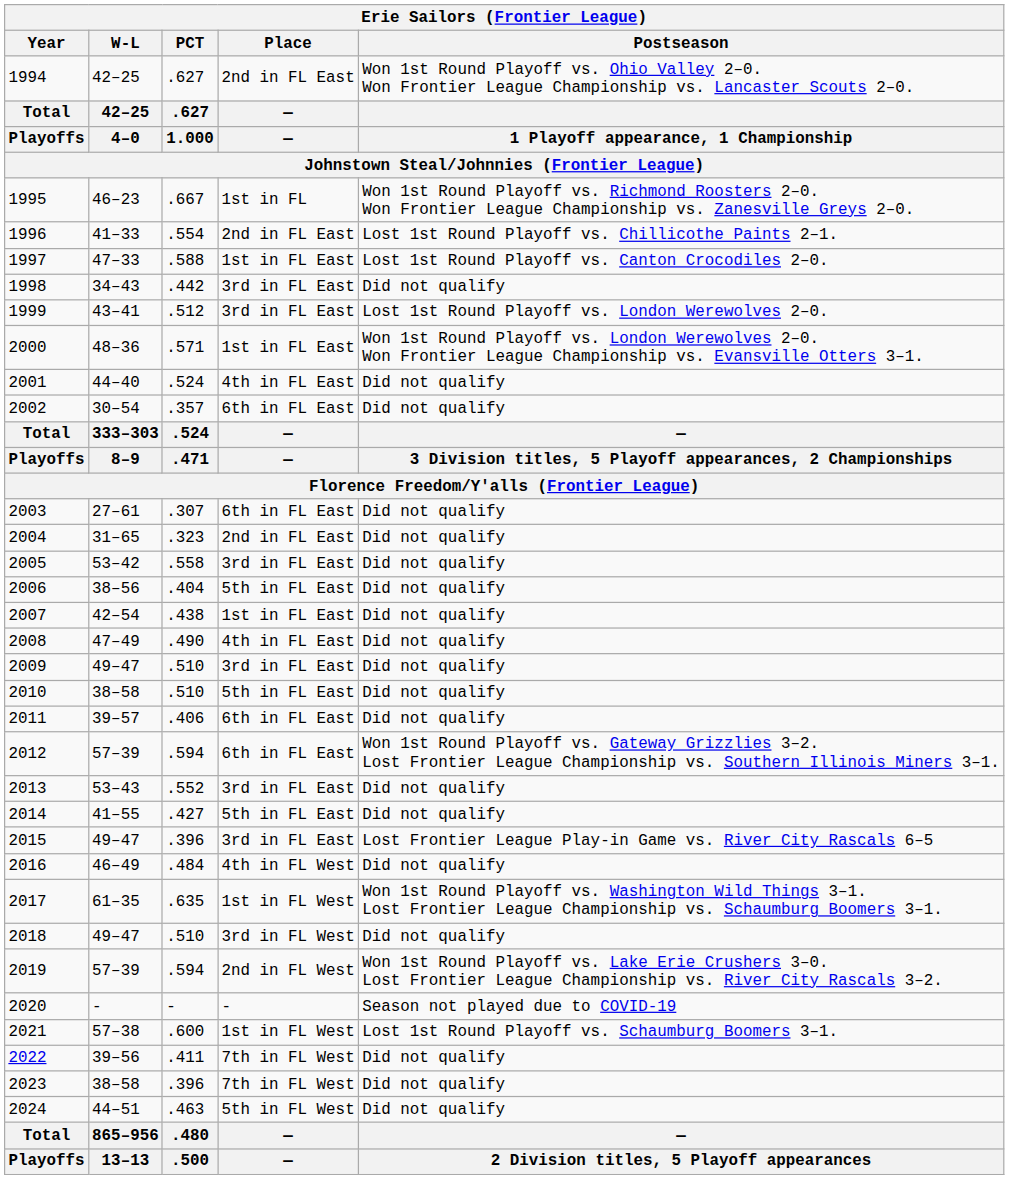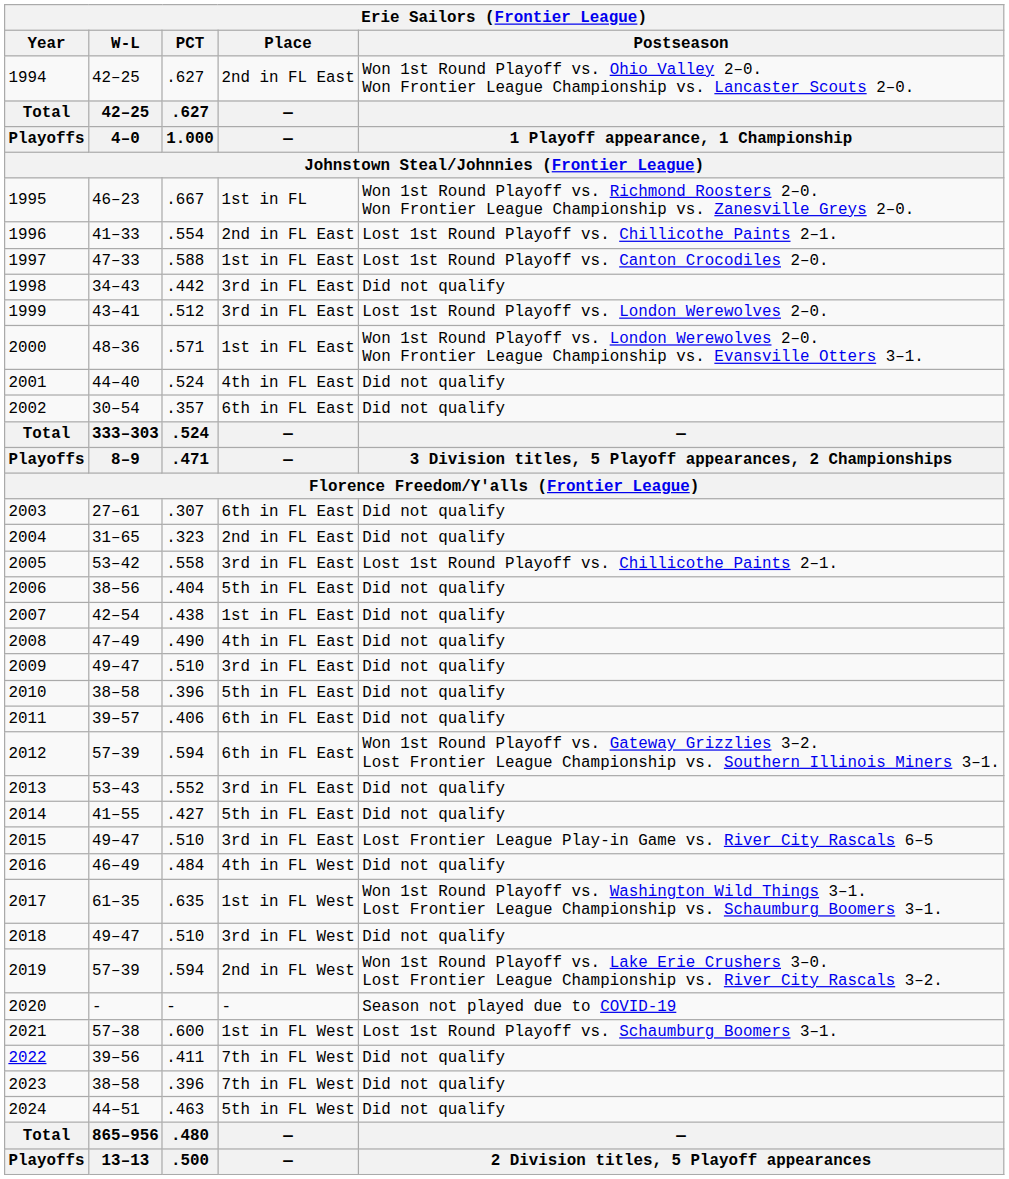 <table class="wikitable">
 <tr>
 <th colspan="5" align="center">Erie Sailors (<a href='#'>Frontier League</a>)</th>
 </tr>
 <tr>
 <th>Year</th>
 <th>W-L</th>
 <th>PCT</th>
 <th>Place</th>
 <th>Postseason</th>
 </tr>
 <tr>
 <td>1994</td>
 <td>42–25</td>
 <td>.627</td>
 <td>2nd in FL East</td>
 <td>Won 1st Round Playoff vs. <a href='#'>Ohio Valley</a> 2–0.<br>Won Frontier League Championship vs. <a href='#'>Lancaster Scouts</a> 2–0.</td>
 </tr>
 <tr>
 <th>Total</th>
 <th>42–25</th>
 <th>.627</th>
 <th>—</th>
 <th></th>
 </tr>
 <tr>
 <th>Playoffs</th>
 <th>4–0</th>
 <th>1.000</th>
 <th>—</th>
 <th>1 Playoff appearance,  1 Championship</th>
 </tr>
 <tr>
 <th colspan="5" align="center">Johnstown Steal/Johnnies (<a href='#'>Frontier League</a>)</th>
 </tr>
 <tr>
 <td>1995</td>
 <td>46–23</td>
 <td>.667</td>
 <td>1st in FL</td>
 <td>Won 1st Round Playoff vs. <a href='#'>Richmond Roosters</a> 2–0.<br>Won Frontier League Championship vs. <a href='#'>Zanesville Greys</a> 2–0.</td>
 </tr>
 <tr>
 <td>1996</td>
 <td>41–33</td>
 <td>.554</td>
 <td>2nd in FL East</td>
 <td>Lost 1st Round Playoff vs. <a href='#'>Chillicothe Paints</a> 2–1.</td>
 </tr>
 <tr>
 <td>1997</td>
 <td>47–33</td>
 <td>.588</td>
 <td>1st in FL East</td>
 <td>Lost 1st Round Playoff vs. <a href='#'>Canton Crocodiles</a> 2–0.</td>
 </tr>
 <tr>
 <td>1998</td>
 <td>34–43</td>
 <td>.442</td>
 <td>3rd in FL East</td>
 <td>Did not qualify</td>
 </tr>
 <tr>
 <td>1999</td>
 <td>43–41</td>
 <td>.512</td>
 <td>3rd in FL East</td>
 <td>Lost 1st Round Playoff vs. <a href='#'>London Werewolves</a> 2–0.</td>
 </tr>
 <tr>
 <td>2000</td>
 <td>48–36</td>
 <td>.571</td>
 <td>1st in FL East</td>
 <td>Won 1st Round Playoff vs. <a href='#'>London Werewolves</a> 2–0.<br>Won Frontier League Championship vs. <a href='#'>Evansville Otters</a> 3–1.</td>
 </tr>
 <tr>
 <td>2001</td>
 <td>44–40</td>
 <td>.524</td>
 <td>4th in FL East</td>
 <td>Did not qualify</td>
 </tr>
 <tr>
 <td>2002</td>
 <td>30–54</td>
 <td>.357</td>
 <td>6th in FL East</td>
 <td>Did not qualify</td>
 </tr>
 <tr>
 <th>Total</th>
 <th>333–303</th>
 <th>.524</th>
 <th>—</th>
 <th>—</th>
 </tr>
 <tr>
 <th>Playoffs</th>
 <th>8–9</th>
 <th>.471</th>
 <th>—</th>
 <th>3 Division titles, 5 Playoff appearances, 2 Championships</th>
 </tr>
 <tr>
 <th colspan="5" align="center">Florence Freedom/Y'alls (<a href='#'>Frontier League</a>)</th>
 </tr>
 <tr>
 <td>2003</td>
 <td>27–61</td>
 <td>.307</td>
 <td>6th in FL East</td>
 <td>Did not qualify</td>
 </tr>
 <tr>
 <td>2004</td>
 <td>31–65</td>
 <td>.323</td>
 <td>2nd in FL East</td>
 <td>Did not qualify</td>
 </tr>
 <tr>
 <td>2005</td>
 <td>53–42</td>
 <td>.558</td>
 <td>3rd in FL East</td>
-<td>Did not qualify</td>
+<td>Lost 1st Round Playoff vs. <a href='#'>Chillicothe Paints</a> 2–1.</td>
 </tr>
 <tr>
 <td>2006</td>
 <td>38–56</td>
 <td>.404</td>
 <td>5th in FL East</td>
 <td>Did not qualify</td>
 </tr>
 <tr>
 <td>2007</td>
 <td>42–54</td>
 <td>.438</td>
 <td>1st in FL East</td>
 <td>Did not qualify</td>
 </tr>
 <tr>
 <td>2008</td>
 <td>47–49</td>
 <td>.490</td>
 <td>4th in FL East</td>
 <td>Did not qualify</td>
 </tr>
 <tr>
 <td>2009</td>
 <td>49–47</td>
 <td>.510</td>
 <td>3rd in FL East</td>
 <td>Did not qualify</td>
 </tr>
 <tr>
 <td>2010</td>
 <td>38–58</td>
-<td>.510</td>
+<td>.396</td>
 <td>5th in FL East</td>
 <td>Did not qualify</td>
 </tr>
 <tr>
 <td>2011</td>
 <td>39–57</td>
 <td>.406</td>
 <td>6th in FL East</td>
 <td>Did not qualify</td>
 </tr>
 <tr>
 <td>2012</td>
 <td>57–39</td>
 <td>.594</td>
 <td>6th in FL East</td>
 <td>Won 1st Round Playoff vs. <a href='#'>Gateway Grizzlies</a> 3–2.<br>Lost Frontier League Championship vs. <a href='#'>Southern Illinois Miners</a> 3–1.</td>
 </tr>
 <tr>
 <td>2013</td>
 <td>53–43</td>
 <td>.552</td>
 <td>3rd in FL East</td>
 <td>Did not qualify</td>
 </tr>
 <tr>
 <td>2014</td>
 <td>41–55</td>
 <td>.427</td>
 <td>5th in FL East</td>
 <td>Did not qualify</td>
 </tr>
 <tr>
 <td>2015</td>
 <td>49–47</td>
-<td>.396</td>
+<td>.510</td>
 <td>3rd in FL East</td>
 <td>Lost Frontier League Play-in Game vs. <a href='#'>River City Rascals</a> 6–5</td>
 </tr>
 <tr>
 <td>2016</td>
 <td>46–49</td>
 <td>.484</td>
 <td>4th in FL West</td>
 <td>Did not qualify</td>
 </tr>
 <tr>
 <td>2017</td>
 <td>61–35</td>
 <td>.635</td>
 <td>1st in FL West</td>
 <td>Won 1st Round Playoff vs. <a href='#'>Washington Wild Things</a> 3–1.<br>Lost Frontier League Championship vs. <a href='#'>Schaumburg Boomers</a> 3–1.</td>
 </tr>
 <tr>
 <td>2018</td>
 <td>49–47</td>
 <td>.510</td>
 <td>3rd in FL West</td>
 <td>Did not qualify</td>
 </tr>
 <tr>
 <td>2019</td>
 <td>57–39</td>
 <td>.594</td>
 <td>2nd in FL West</td>
 <td>Won 1st Round Playoff vs. <a href='#'>Lake Erie Crushers</a> 3–0.<br>Lost Frontier League Championship vs. <a href='#'>River City Rascals</a> 3–2.</td>
 </tr>
 <tr>
 <td>2020</td>
 <td>-</td>
 <td>-</td>
 <td>-</td>
 <td>Season not played due to <a href='#'>COVID-19</a></td>
 </tr>
 <tr>
 <td>2021</td>
 <td>57–38</td>
 <td>.600</td>
 <td>1st in FL West</td>
 <td>Lost 1st Round Playoff vs. <a href='#'>Schaumburg Boomers</a> 3–1.</td>
 </tr>
 <tr>
 <td><a href='#'>2022</a></td>
 <td>39–56</td>
 <td>.411</td>
 <td>7th in FL West</td>
 <td>Did not qualify</td>
 </tr>
 <tr>
 <td>2023</td>
 <td>38–58</td>
 <td>.396</td>
 <td>7th in FL West</td>
 <td>Did not qualify</td>
 </tr>
 <tr>
 <td>2024</td>
 <td>44–51</td>
 <td>.463</td>
 <td>5th in FL West</td>
 <td>Did not qualify</td>
 </tr>
 <tr>
 <th>Total</th>
 <th>865–956</th>
 <th>.480</th>
 <th>—</th>
 <th>—</th>
 </tr>
 <tr>
 <th>Playoffs</th>
 <th>13–13</th>
 <th>.500</th>
 <th>—</th>
 <th>2 Division titles, 5 Playoff appearances</th>
 </tr>
 </table>
